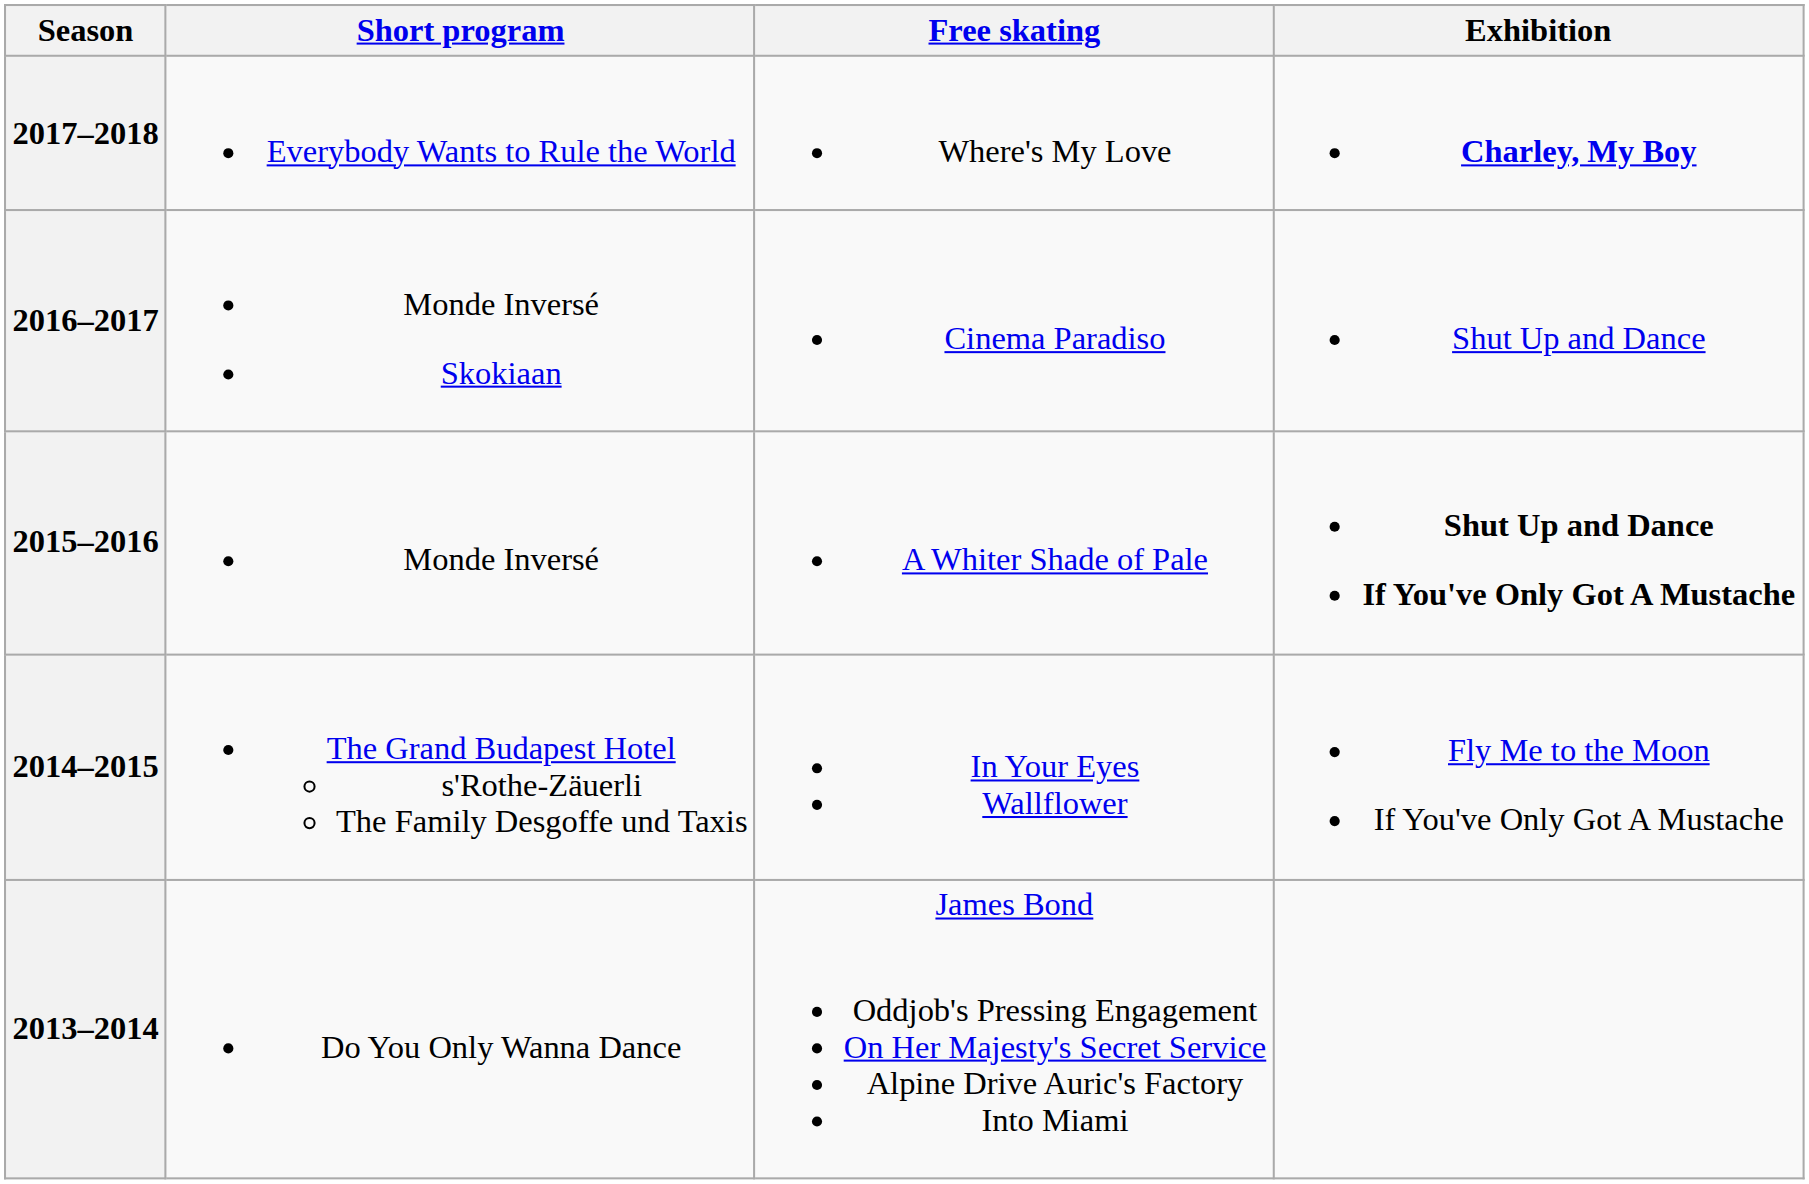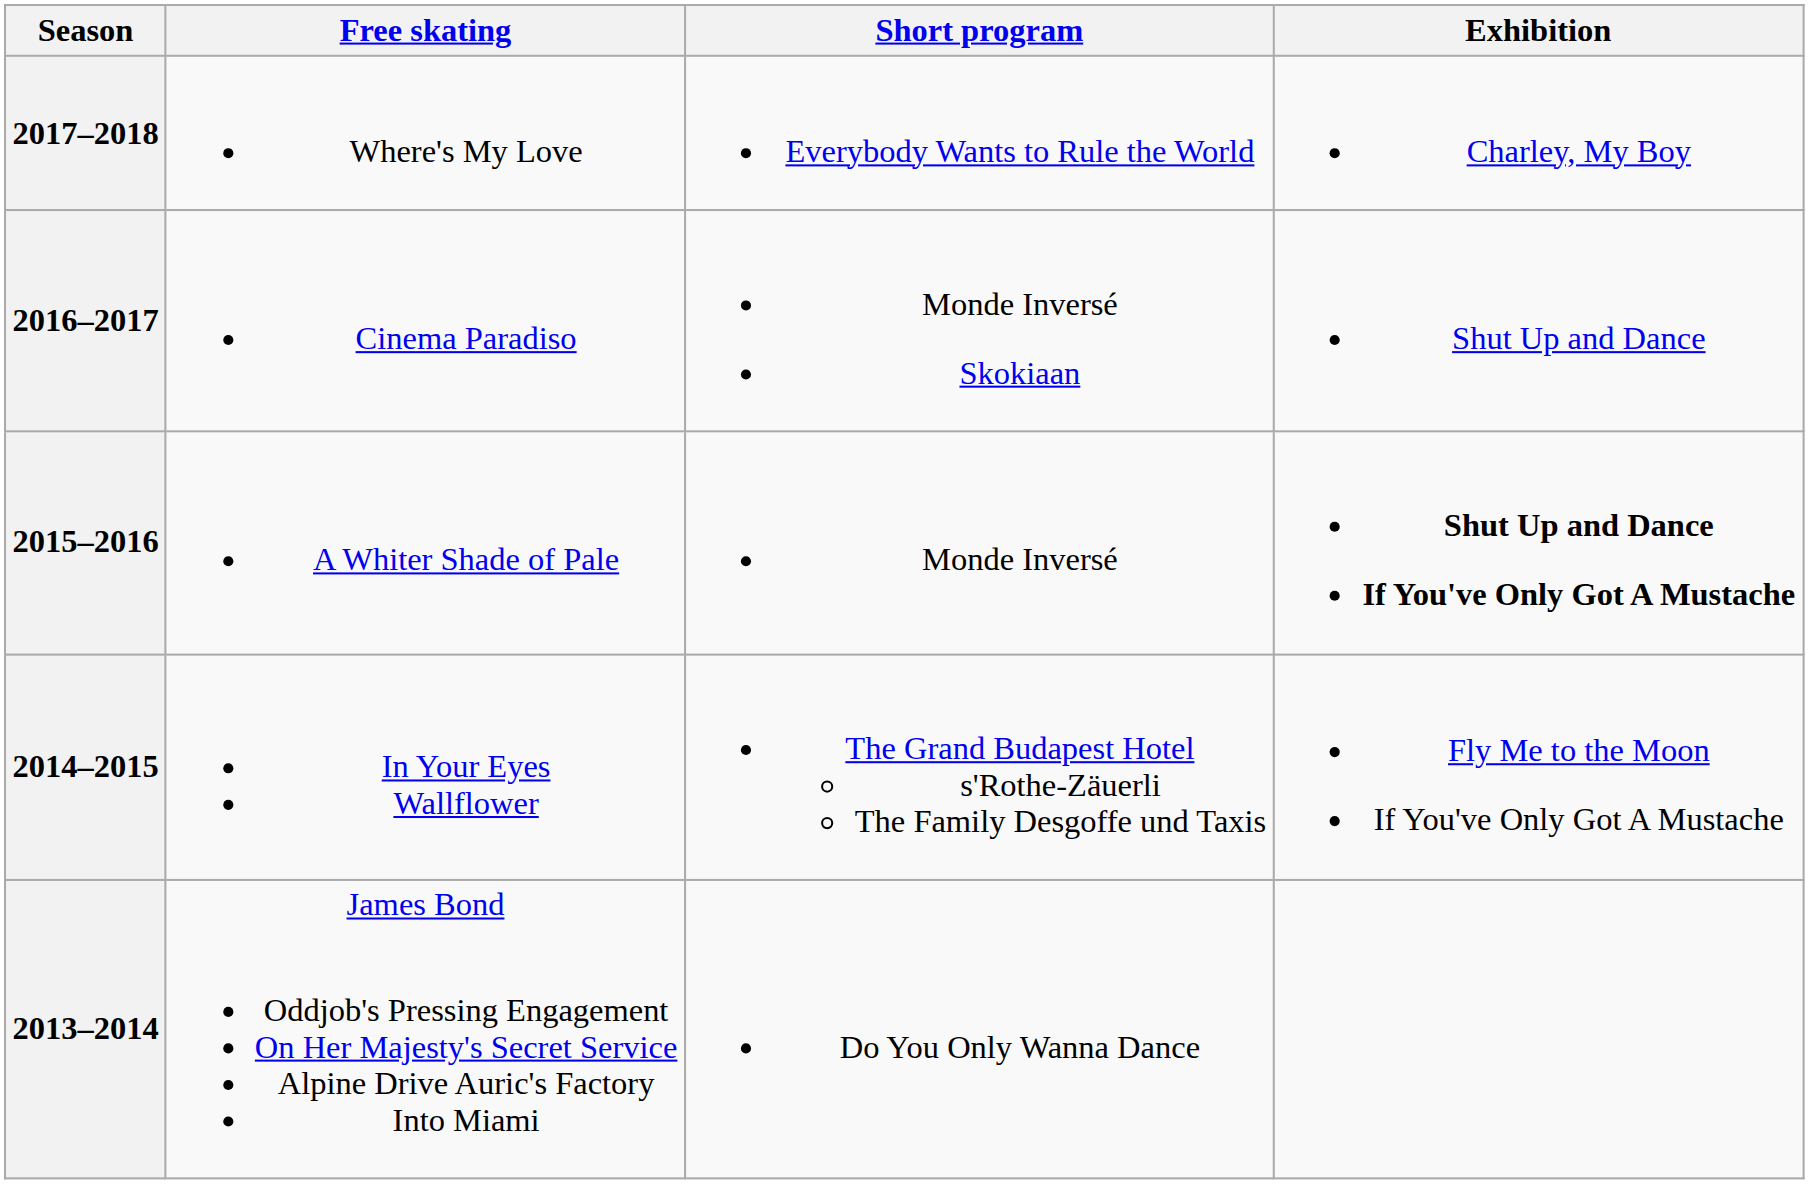 <table class=wikitable style=text-align:center>
 <tr>
 <th>Season</th>
+<th><a href='#'>Free skating</a></th>
 <th><a href='#'>Short program</a></th>
-<th><a href='#'>Free skating</a></th>
 <th>Exhibition</th>
 </tr>
 <tr>
 <th>2017–2018 <br></th>
+<td><br><ul><li>Where's My Love <br></li></ul></td>
 <td><br><ul><li><a href='#'>Everybody Wants to Rule the World</a> <br></li></ul></td>
-<td><br><ul><li>Where's My Love <br></li></ul></td>
-<td><strong><br><ul><li><a href='#'>Charley, My Boy</a></li></ul></strong></td>
+<td><br><ul><li><a href='#'>Charley, My Boy</a></li></ul></td>
 </tr>
 <tr>
 <th>2016–2017 <br></th>
+<td><br><ul><li><a href='#'>Cinema Paradiso</a> <br></li></ul></td>
 <td><br><ul><li>Monde Inversé <br></li></ul><ul><li><a href='#'>Skokiaan</a> <br></li></ul></td>
-<td><br><ul><li><a href='#'>Cinema Paradiso</a> <br></li></ul></td>
 <td><br><ul><li><a href='#'>Shut Up and Dance</a> <br></li></ul></td>
 </tr>
 <tr>
 <th>2015–2016 <br> </th>
+<td><br><ul><li><a href='#'>A Whiter Shade of Pale</a> <br></li></ul></td>
 <td><br><ul><li>Monde Inversé <br></li></ul></td>
-<td><br><ul><li><a href='#'>A Whiter Shade of Pale</a> <br></li></ul></td>
 <td><strong><br><ul><li>Shut Up and Dance <br></li></ul><ul><li>If You've Only Got A Mustache <br></li></ul></strong></td>
 </tr>
 <tr>
 <th>2014–2015 <br> </th>
+<td><br><ul><li><a href='#'>In Your Eyes</a> <br></li><li><a href='#'>Wallflower</a> <br></li></ul></td>
 <td><br><ul><li><a href='#'>The Grand Budapest Hotel</a><ul><li>s'Rothe-Zäuerli <br></li><li>The Family Desgoffe und Taxis <br></li></ul></li></ul></td>
-<td><br><ul><li><a href='#'>In Your Eyes</a> <br></li><li><a href='#'>Wallflower</a> <br></li></ul></td>
 <td><br><ul><li><a href='#'>Fly Me to the Moon</a> <br></li></ul><ul><li>If You've Only Got A Mustache <br></li></ul></td>
 </tr>
 <tr>
 <th>2013–2014 <br> </th>
+<td><a href='#'>James Bond</a> <br><br><ul><li>Oddjob's Pressing Engagement <br></li><li><a href='#'>On Her Majesty's Secret Service</a></li><li>Alpine Drive Auric's Factory <br></li><li>Into Miami <br></li></ul></td>
 <td><br><ul><li>Do You Only Wanna Dance <br></li></ul></td>
-<td><a href='#'>James Bond</a> <br><br><ul><li>Oddjob's Pressing Engagement <br></li><li><a href='#'>On Her Majesty's Secret Service</a></li><li>Alpine Drive Auric's Factory <br></li><li>Into Miami <br></li></ul></td>
 <td></td>
 </tr>
 </table>
